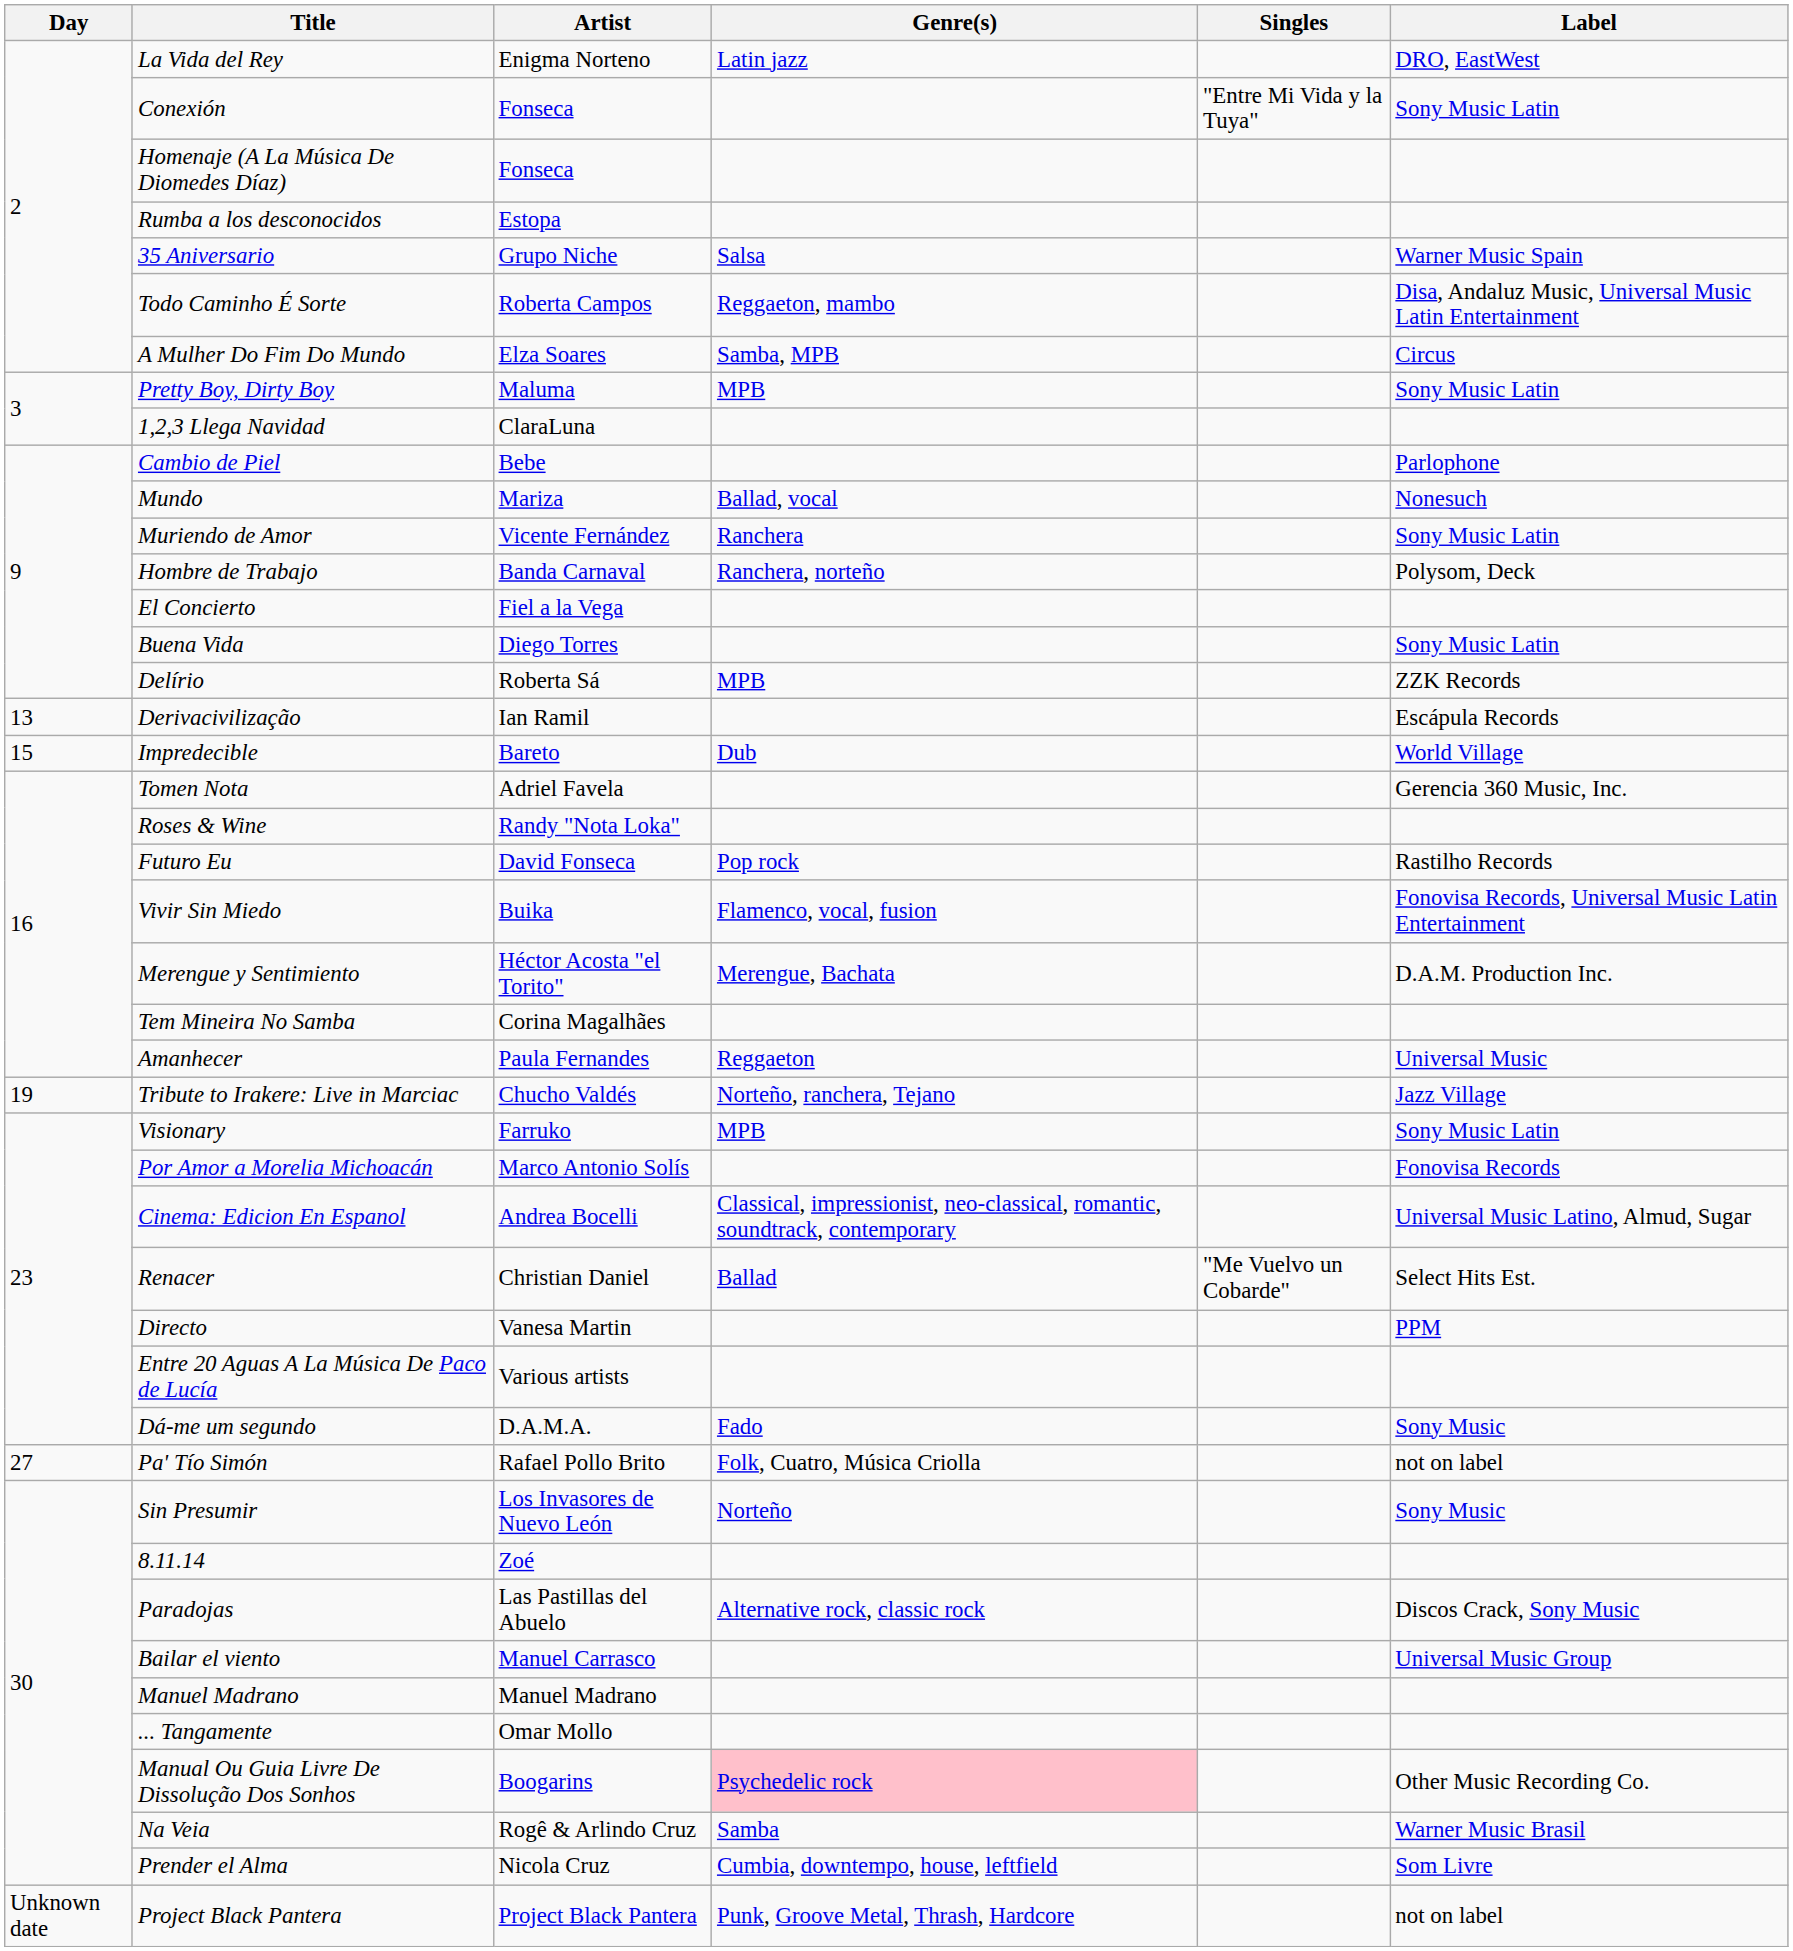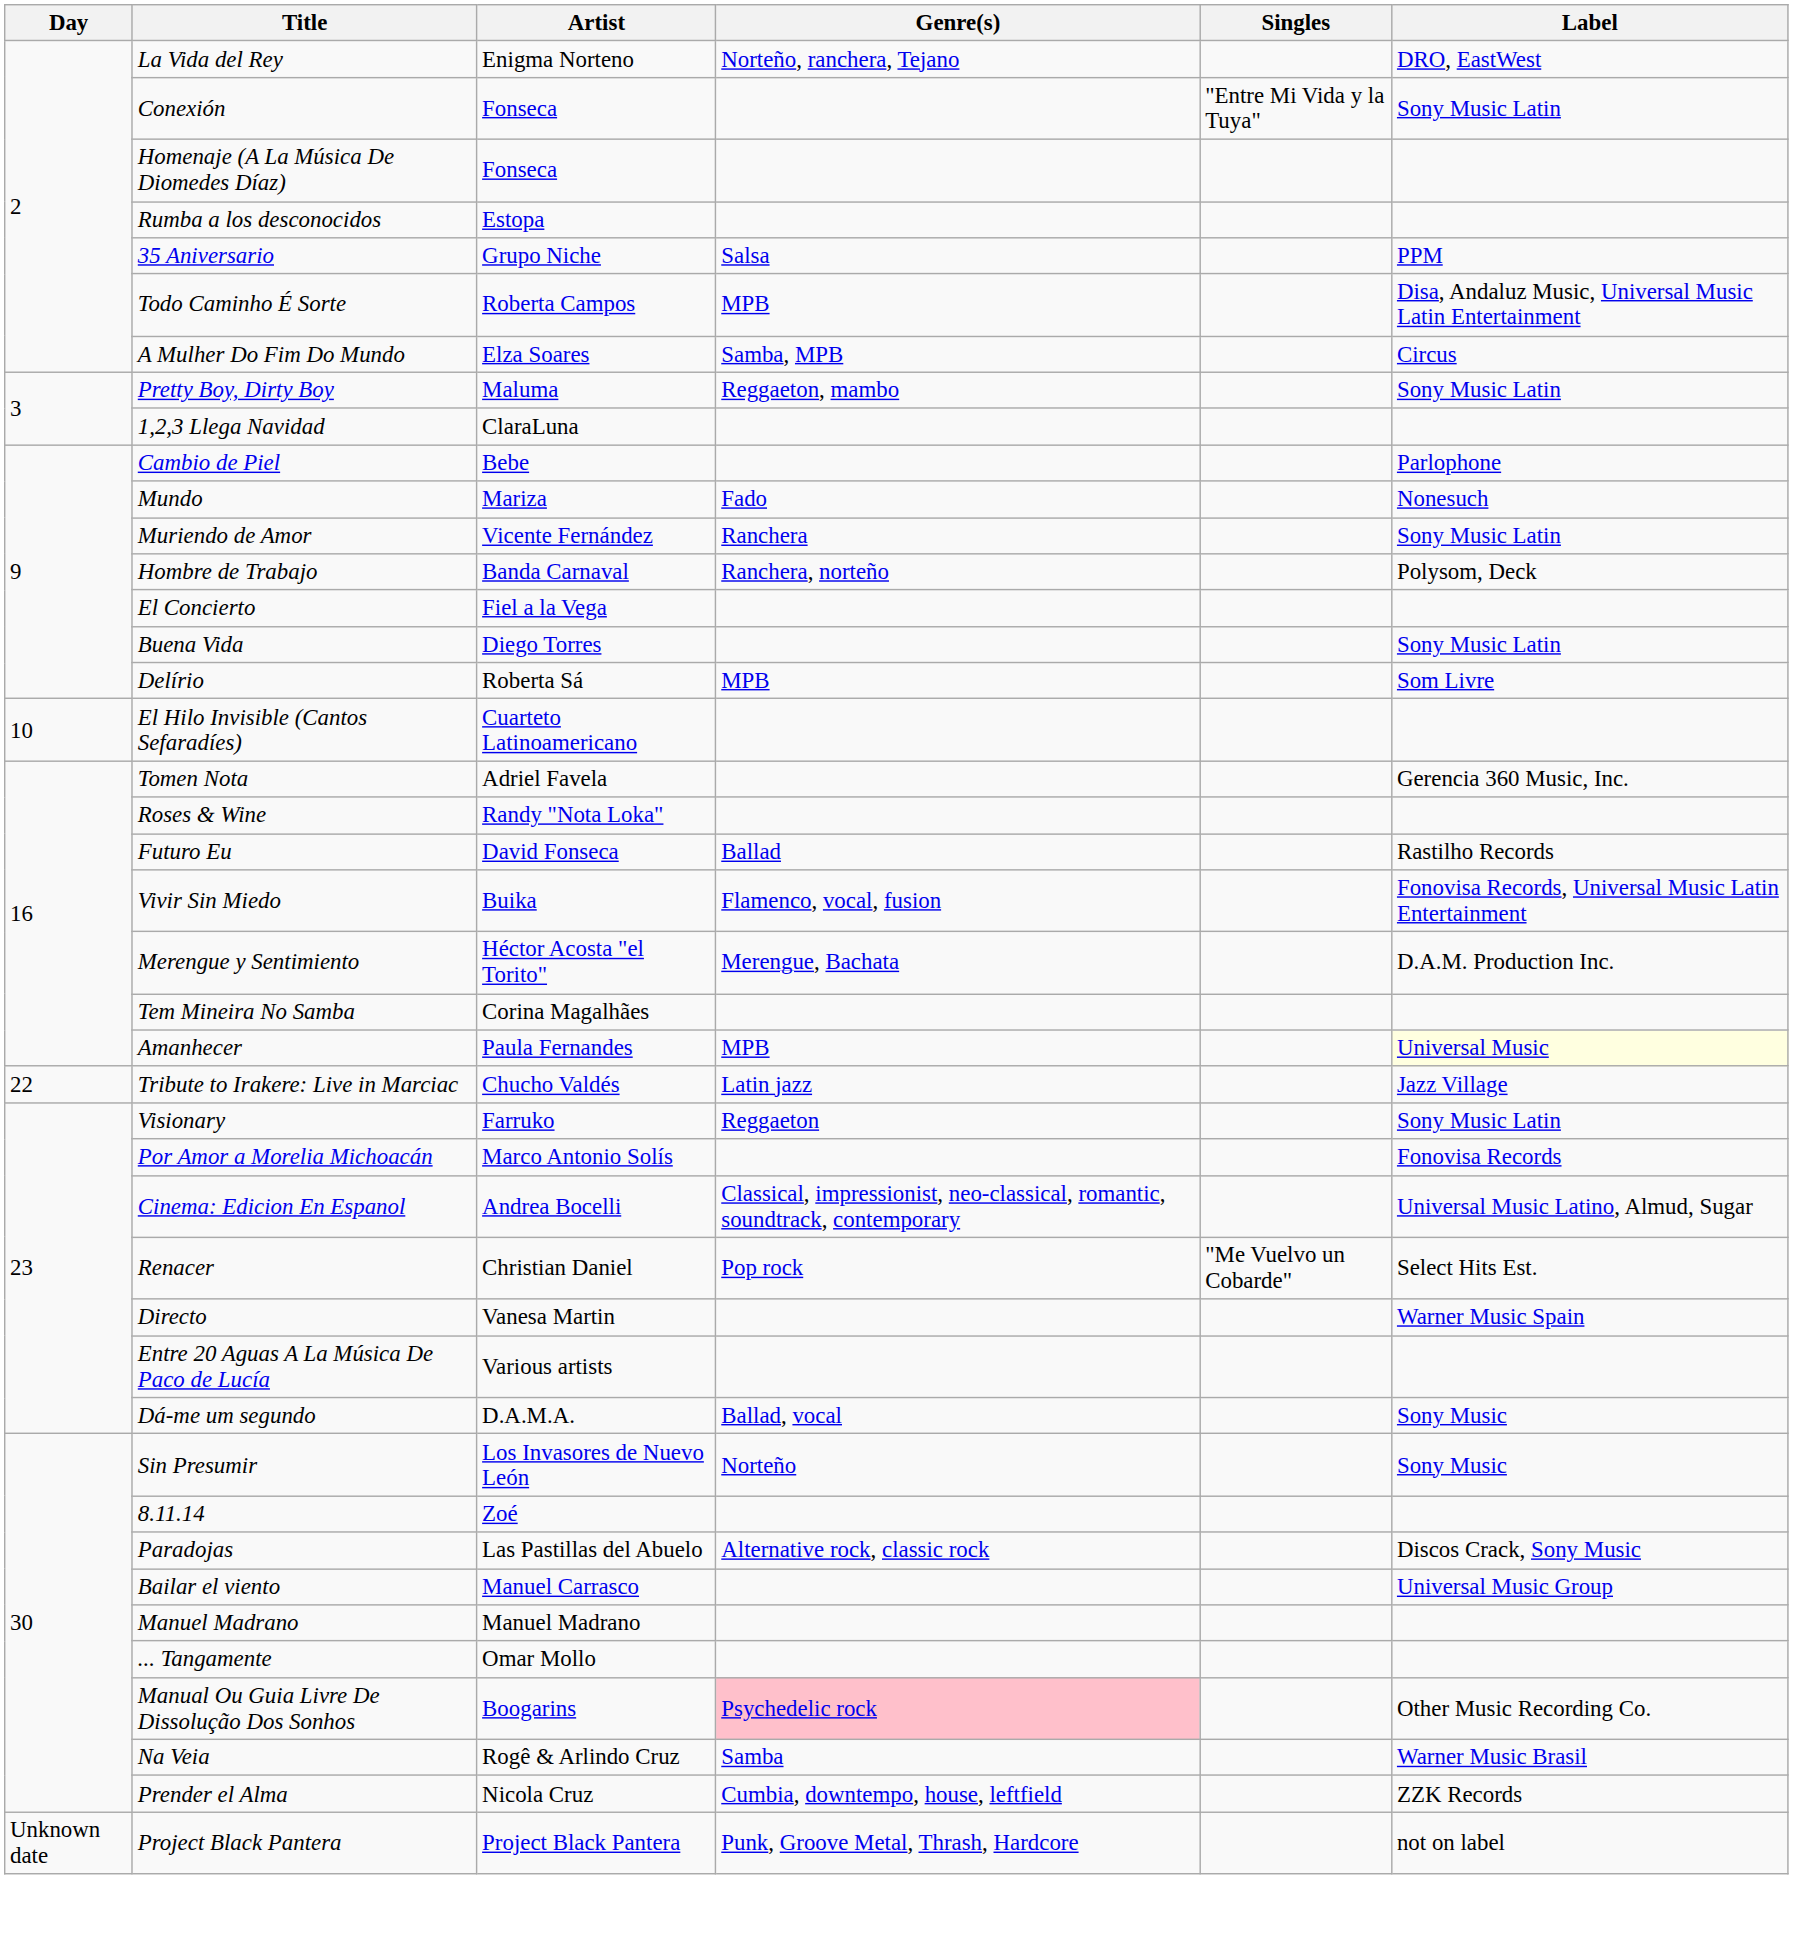 <table class="wikitable sortable" style="text-align: left;">
 <tr>
 <th>Day</th>
 <th>Title</th>
 <th>Artist</th>
 <th>Genre(s)</th>
 <th>Singles</th>
 <th>Label</th>
 </tr>
 <tr>
 <td rowspan="7">2</td>
 <td><em>La Vida del Rey</em></td>
 <td>Enigma Norteno</td>
-<td><a href='#'>Latin jazz</a></td>
+<td><a href='#'>Norteño</a>, <a href='#'>ranchera</a>, <a href='#'>Tejano</a></td>
 <td></td>
 <td><a href='#'>DRO</a>, <a href='#'>EastWest</a></td>
 </tr>
 <tr>
 <td><em>Conexión</em></td>
 <td><a href='#'>Fonseca</a></td>
 <td></td>
 <td>"Entre Mi Vida y la Tuya"</td>
 <td><a href='#'>Sony Music Latin</a></td>
 </tr>
 <tr>
 <td><em>Homenaje (A La Música De Diomedes Díaz)</em></td>
 <td><a href='#'>Fonseca</a></td>
 <td></td>
 <td></td>
 <td></td>
 </tr>
 <tr>
 <td><em>Rumba a los desconocidos</em></td>
 <td><a href='#'>Estopa</a></td>
 <td></td>
 <td></td>
 <td></td>
 </tr>
 <tr>
 <td><em><a href='#'>35 Aniversario</a></em></td>
 <td><a href='#'>Grupo Niche</a></td>
 <td><a href='#'>Salsa</a></td>
 <td></td>
-<td><a href='#'>Warner Music Spain</a></td>
+<td><a href='#'>PPM</a></td>
 </tr>
 <tr>
 <td><em>Todo Caminho É Sorte</em></td>
 <td><a href='#'>Roberta Campos</a></td>
-<td><a href='#'>Reggaeton</a>, <a href='#'>mambo</a></td>
+<td><a href='#'>MPB</a></td>
 <td></td>
 <td><a href='#'>Disa</a>, Andaluz Music, <a href='#'>Universal Music Latin Entertainment</a></td>
 </tr>
 <tr>
 <td><em>A Mulher Do Fim Do Mundo</em></td>
 <td><a href='#'>Elza Soares</a></td>
 <td><a href='#'>Samba</a>, <a href='#'>MPB</a></td>
 <td></td>
 <td><a href='#'>Circus</a></td>
 </tr>
 <tr>
 <td rowspan="2">3</td>
 <td><em><a href='#'>Pretty Boy, Dirty Boy</a></em></td>
 <td><a href='#'>Maluma</a></td>
-<td><a href='#'>MPB</a></td>
+<td><a href='#'>Reggaeton</a>, <a href='#'>mambo</a></td>
 <td></td>
 <td><a href='#'>Sony Music Latin</a></td>
 </tr>
 <tr>
 <td><em>1,2,3 Llega Navidad</em></td>
 <td>ClaraLuna</td>
 <td></td>
 <td></td>
 <td></td>
 </tr>
 <tr>
 <td rowspan="7">9</td>
 <td><em><a href='#'>Cambio de Piel</a></em></td>
 <td><a href='#'>Bebe</a></td>
 <td></td>
 <td></td>
 <td><a href='#'>Parlophone</a></td>
 </tr>
 <tr>
 <td><em>Mundo</em></td>
 <td><a href='#'>Mariza</a></td>
-<td><a href='#'>Ballad</a>, <a href='#'>vocal</a></td>
+<td><a href='#'>Fado</a></td>
 <td></td>
 <td><a href='#'>Nonesuch</a></td>
 </tr>
 <tr>
 <td><em>Muriendo de Amor</em></td>
 <td><a href='#'>Vicente Fernández</a></td>
 <td><a href='#'>Ranchera</a></td>
 <td></td>
 <td><a href='#'>Sony Music Latin</a></td>
 </tr>
 <tr>
 <td><em>Hombre de Trabajo</em></td>
 <td><a href='#'>Banda Carnaval</a></td>
 <td><a href='#'>Ranchera</a>, <a href='#'>norteño</a></td>
 <td></td>
 <td>Polysom, Deck</td>
 </tr>
 <tr>
 <td><em>El Concierto</em></td>
 <td><a href='#'>Fiel a la Vega</a></td>
 <td></td>
 <td></td>
 <td></td>
 </tr>
 <tr>
 <td><em>Buena Vida</em></td>
 <td><a href='#'>Diego Torres</a></td>
 <td></td>
 <td></td>
 <td><a href='#'>Sony Music Latin</a></td>
 </tr>
 <tr>
 <td><em>Delírio</em></td>
 <td>Roberta Sá</td>
 <td><a href='#'>MPB</a></td>
 <td></td>
-<td>ZZK Records</td>
+<td><a href='#'>Som Livre</a></td>
 </tr>
 <tr>
-<td>13</td>
-<td><em>Derivacivilização</em></td>
-<td>Ian Ramil</td>
+<td>10</td>
+<td><em>El Hilo Invisible (Cantos Sefaradíes)</em></td>
+<td><a href='#'>Cuarteto Latinoamericano</a></td>
 <td></td>
 <td></td>
-<td>Escápula Records</td>
-</tr>
-<tr>
-<td>15</td>
-<td><em>Impredecible</em></td>
-<td><a href='#'>Bareto</a></td>
-<td><a href='#'>Dub</a></td>
 <td></td>
-<td><a href='#'>World Village</a></td>
 </tr>
 <tr>
 <td rowspan="7">16</td>
 <td><em>Tomen Nota</em></td>
 <td>Adriel Favela</td>
 <td></td>
 <td></td>
 <td>Gerencia 360 Music, Inc.</td>
 </tr>
 <tr>
 <td><em>Roses & Wine</em></td>
 <td><a href='#'>Randy "Nota Loka"</a></td>
 <td></td>
 <td></td>
 <td></td>
 </tr>
 <tr>
 <td><em>Futuro Eu</em></td>
 <td><a href='#'>David Fonseca</a></td>
-<td><a href='#'>Pop rock</a></td>
+<td><a href='#'>Ballad</a></td>
 <td></td>
 <td>Rastilho Records</td>
 </tr>
 <tr>
 <td><em>Vivir Sin Miedo</em></td>
 <td><a href='#'>Buika</a></td>
 <td><a href='#'>Flamenco</a>, <a href='#'>vocal</a>, <a href='#'>fusion</a></td>
 <td></td>
 <td><a href='#'>Fonovisa Records</a>, <a href='#'>Universal Music Latin Entertainment</a></td>
 </tr>
 <tr>
 <td><em>Merengue y Sentimiento</em></td>
 <td><a href='#'>Héctor Acosta "el Torito"</a></td>
 <td><a href='#'>Merengue</a>, <a href='#'>Bachata</a></td>
 <td></td>
 <td>D.A.M. Production Inc.</td>
 </tr>
 <tr>
 <td><em>Tem Mineira No Samba</em></td>
 <td>Corina Magalhães</td>
 <td></td>
 <td></td>
 <td></td>
 </tr>
 <tr>
 <td><em>Amanhecer</em></td>
 <td><a href='#'>Paula Fernandes</a></td>
-<td><a href='#'>Reggaeton</a></td>
+<td><a href='#'>MPB</a></td>
 <td></td>
-<td><a href='#'>Universal Music</a></td>
+<td style="background: lightyellow;"><a href='#'>Universal Music</a></td>
 </tr>
 <tr>
-<td>19</td>
+<td>22</td>
 <td><em>Tribute to Irakere: Live in Marciac</em></td>
 <td><a href='#'>Chucho Valdés</a></td>
-<td><a href='#'>Norteño</a>, <a href='#'>ranchera</a>, <a href='#'>Tejano</a></td>
+<td><a href='#'>Latin jazz</a></td>
 <td></td>
 <td><a href='#'>Jazz Village</a></td>
 </tr>
 <tr>
 <td rowspan="7">23</td>
 <td><em>Visionary</em></td>
 <td><a href='#'>Farruko</a></td>
-<td><a href='#'>MPB</a></td>
+<td><a href='#'>Reggaeton</a></td>
 <td></td>
 <td><a href='#'>Sony Music Latin</a></td>
 </tr>
 <tr>
 <td><em><a href='#'>Por Amor a Morelia Michoacán</a></em></td>
 <td><a href='#'>Marco Antonio Solís</a></td>
 <td></td>
 <td></td>
 <td><a href='#'>Fonovisa Records</a></td>
 </tr>
 <tr>
 <td><em><a href='#'>Cinema: Edicion En Espanol</a></em></td>
 <td><a href='#'>Andrea Bocelli</a></td>
 <td><a href='#'>Classical</a>, <a href='#'>impressionist</a>, <a href='#'>neo-classical</a>, <a href='#'>romantic</a>, <a href='#'>soundtrack</a>, <a href='#'>contemporary</a></td>
 <td></td>
 <td><a href='#'>Universal Music Latino</a>, Almud, Sugar</td>
 </tr>
 <tr>
 <td><em>Renacer</em></td>
 <td>Christian Daniel</td>
-<td><a href='#'>Ballad</a></td>
+<td><a href='#'>Pop rock</a></td>
 <td>"Me Vuelvo un Cobarde"</td>
 <td>Select Hits Est.</td>
 </tr>
 <tr>
 <td><em>Directo</em></td>
 <td>Vanesa Martin</td>
 <td></td>
 <td></td>
-<td><a href='#'>PPM</a></td>
+<td><a href='#'>Warner Music Spain</a></td>
 </tr>
 <tr>
 <td><em>Entre 20 Aguas A La Música De <a href='#'>Paco de Lucía</a></em></td>
 <td>Various artists</td>
 <td></td>
 <td></td>
 <td></td>
 </tr>
 <tr>
 <td><em>Dá-me um segundo</em></td>
 <td>D.A.M.A.</td>
-<td><a href='#'>Fado</a></td>
+<td><a href='#'>Ballad</a>, <a href='#'>vocal</a></td>
 <td></td>
 <td><a href='#'>Sony Music</a></td>
-</tr>
-<tr>
-<td>27</td>
-<td><em>Pa' Tío Simón</em></td>
-<td>Rafael Pollo Brito</td>
-<td><a href='#'>Folk</a>, Cuatro, Música Criolla</td>
-<td></td>
-<td>not on label</td>
 </tr>
 <tr>
 <td rowspan="9">30</td>
 <td><em>Sin Presumir</em></td>
 <td><a href='#'>Los Invasores de Nuevo León</a></td>
 <td><a href='#'>Norteño</a></td>
 <td></td>
 <td><a href='#'>Sony Music</a></td>
 </tr>
 <tr>
 <td><em>8.11.14</em></td>
 <td><a href='#'>Zoé</a></td>
 <td></td>
 <td></td>
 <td></td>
 </tr>
 <tr>
 <td><em>Paradojas</em></td>
 <td>Las Pastillas del Abuelo</td>
 <td><a href='#'>Alternative rock</a>, <a href='#'>classic rock</a></td>
 <td></td>
 <td>Discos Crack, <a href='#'>Sony Music</a></td>
 </tr>
 <tr>
 <td><em>Bailar el viento</em></td>
 <td><a href='#'>Manuel Carrasco</a></td>
 <td></td>
 <td></td>
 <td><a href='#'>Universal Music Group</a></td>
 </tr>
 <tr>
 <td><em>Manuel Madrano</em></td>
 <td>Manuel Madrano</td>
 <td></td>
 <td></td>
 <td></td>
 </tr>
 <tr>
 <td><em>... Tangamente</em></td>
 <td>Omar Mollo</td>
 <td></td>
 <td></td>
 <td></td>
 </tr>
 <tr>
 <td><em>Manual Ou Guia Livre De Dissolução Dos Sonhos</em></td>
 <td><a href='#'>Boogarins</a></td>
 <td style="background: pink;"><a href='#'>Psychedelic rock</a></td>
 <td></td>
 <td>Other Music Recording Co.</td>
 </tr>
 <tr>
 <td><em>Na Veia</em></td>
 <td>Rogê & Arlindo Cruz</td>
 <td><a href='#'>Samba</a></td>
 <td></td>
 <td><a href='#'>Warner Music Brasil</a></td>
 </tr>
 <tr>
 <td><em>Prender el Alma</em></td>
 <td>Nicola Cruz</td>
 <td><a href='#'>Cumbia</a>, <a href='#'>downtempo</a>, <a href='#'>house</a>, <a href='#'>leftfield</a></td>
 <td></td>
-<td><a href='#'>Som Livre</a></td>
+<td>ZZK Records</td>
 </tr>
 <tr>
 <td>Unknown date</td>
 <td><em>Project Black Pantera</em></td>
 <td><a href='#'>Project Black Pantera</a></td>
 <td><a href='#'>Punk</a>, <a href='#'>Groove Metal</a>, <a href='#'>Thrash</a>, <a href='#'>Hardcore</a></td>
 <td></td>
 <td>not on label</td>
 </tr>
 </table>
